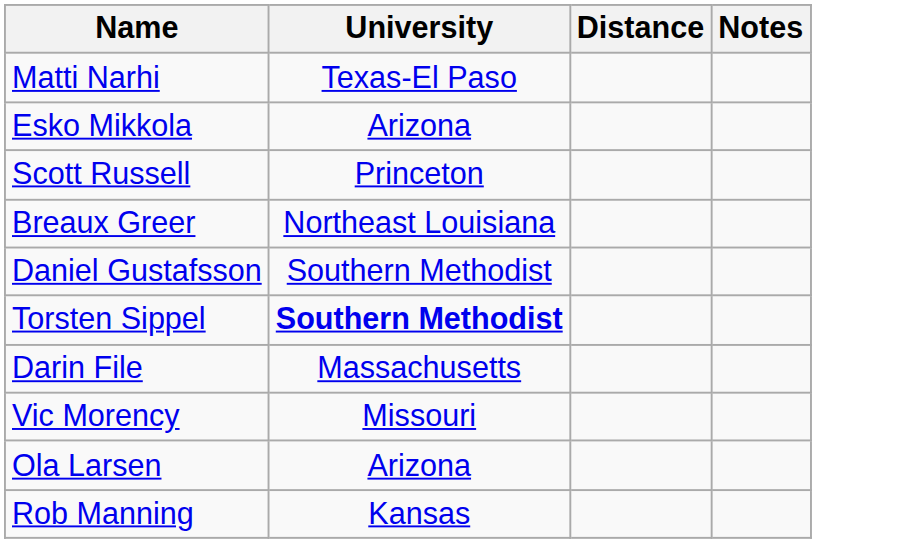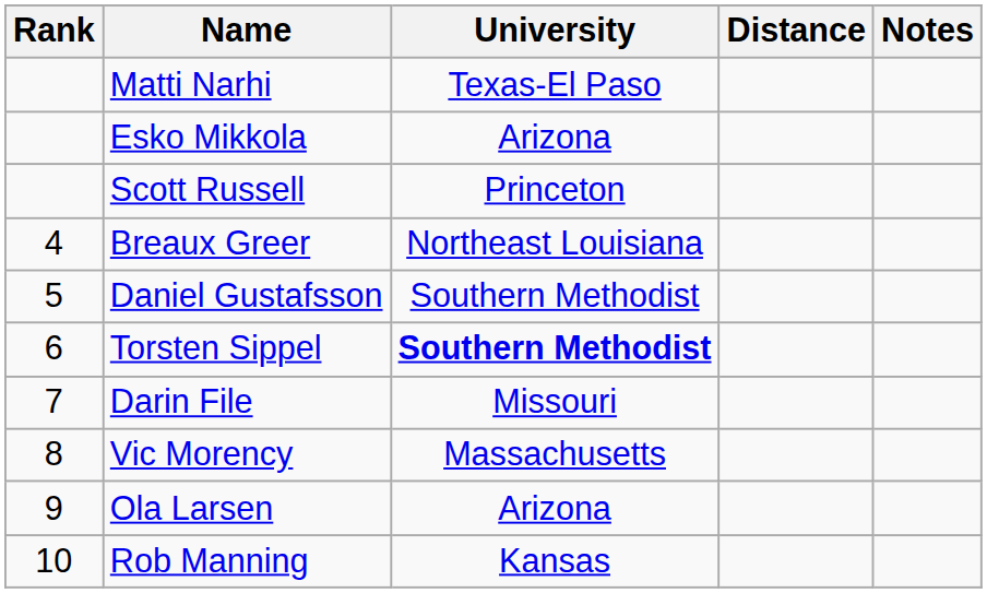 <table class="wikitable sortable" style="text-align:center">
 <tr>
+<th>Rank</th>
 <th>Name</th>
 <th>University</th>
 <th>Distance</th>
 <th>Notes</th>
 </tr>
 <tr>
+<td></td>
 <td align=left><a href='#'>Matti Narhi</a> </td>
 <td><a href='#'>Texas-El Paso</a></td>
 <td></td>
 <td></td>
 </tr>
 <tr>
+<td></td>
 <td align=left><a href='#'>Esko Mikkola</a> </td>
 <td><a href='#'>Arizona</a></td>
 <td></td>
 <td></td>
 </tr>
 <tr>
+<td></td>
 <td align=left><a href='#'>Scott Russell</a></td>
 <td><a href='#'>Princeton</a></td>
 <td></td>
 <td></td>
 </tr>
 <tr>
+<td>4</td>
 <td align=left><a href='#'>Breaux Greer</a></td>
 <td><a href='#'>Northeast Louisiana</a></td>
 <td></td>
 <td></td>
 </tr>
 <tr>
+<td>5</td>
 <td align=left><a href='#'>Daniel Gustafsson</a> </td>
 <td><a href='#'>Southern Methodist</a></td>
 <td></td>
 <td></td>
 </tr>
 <tr>
+<td>6</td>
 <td align=left><a href='#'>Torsten Sippel</a></td>
 <td><strong><a href='#'>Southern Methodist</a></strong></td>
 <td></td>
 <td></td>
 </tr>
 <tr>
+<td>7</td>
 <td align=left><a href='#'>Darin File</a></td>
+<td><a href='#'>Missouri</a></td>
+<td></td>
+<td></td>
+</tr>
+<tr>
+<td>8</td>
+<td align=left><a href='#'>Vic Morency</a></td>
 <td><a href='#'>Massachusetts</a></td>
 <td></td>
 <td></td>
 </tr>
 <tr>
-<td align=left><a href='#'>Vic Morency</a></td>
-<td><a href='#'>Missouri</a></td>
-<td></td>
-<td></td>
-</tr>
-<tr>
+<td>9</td>
 <td align=left><a href='#'>Ola Larsen</a></td>
 <td><a href='#'>Arizona</a></td>
 <td></td>
 <td></td>
 </tr>
 <tr>
+<td>10</td>
 <td align=left><a href='#'>Rob Manning</a></td>
 <td><a href='#'>Kansas</a></td>
 <td></td>
 <td></td>
 </tr>
 </table>
